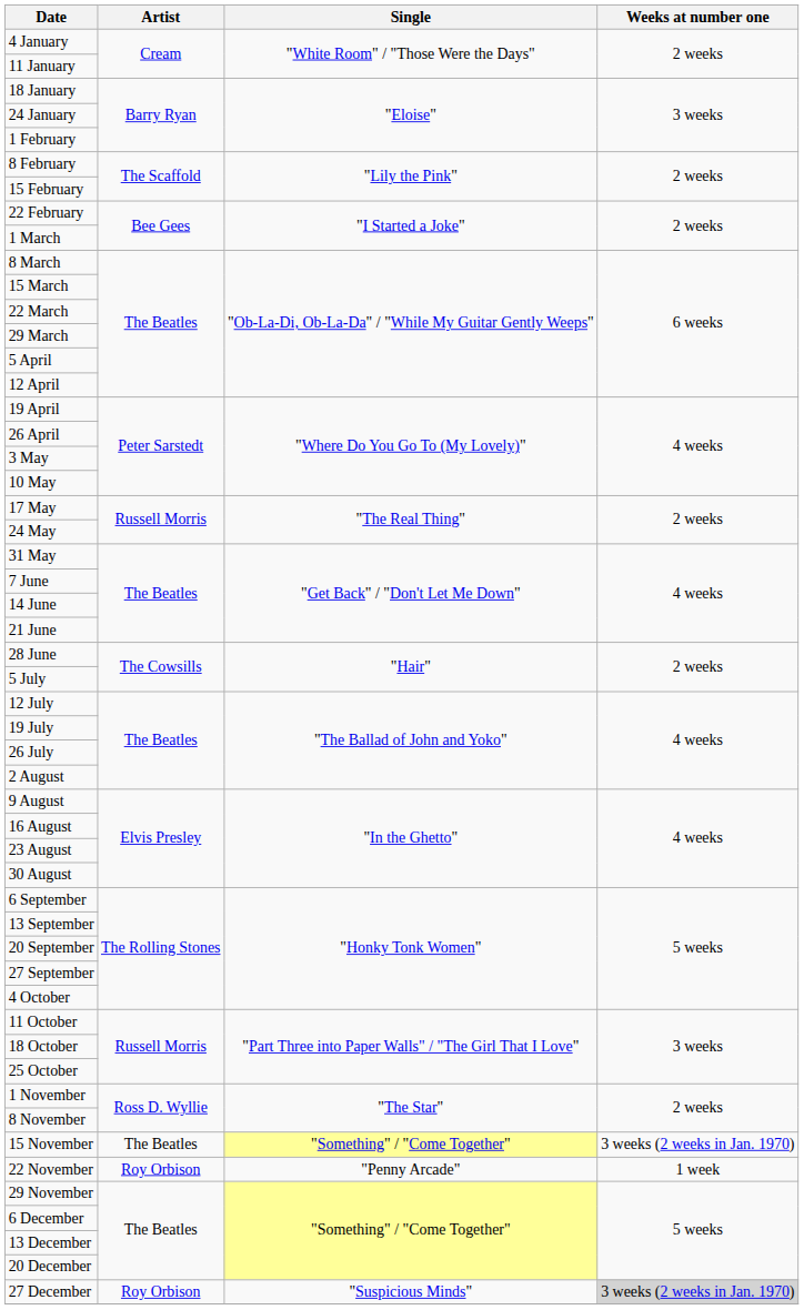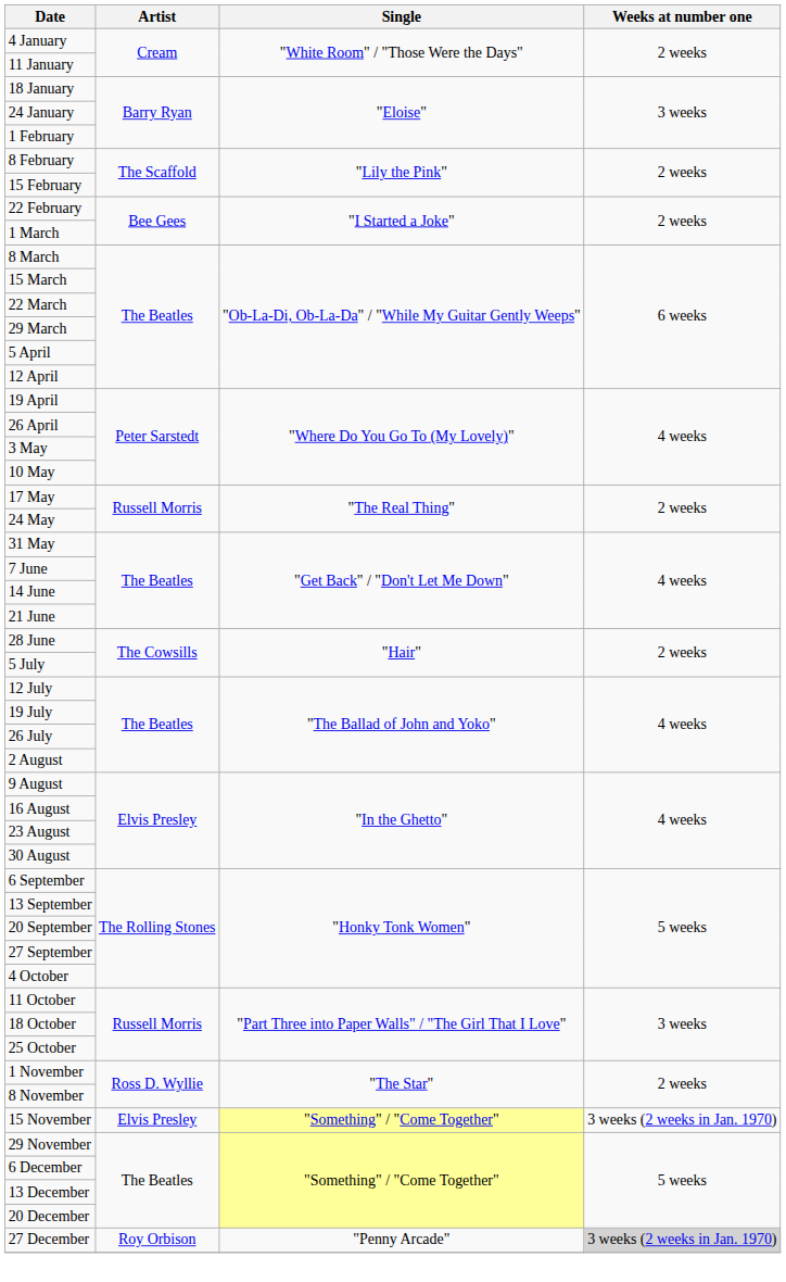 <table class="wikitable">
 <tr>
 <th>Date</th>
 <th>Artist</th>
 <th>Single</th>
 <th>Weeks at number one</th>
 </tr>
 <tr>
 <td>4 January</td>
 <td align="center" rowspan=2><a href='#'>Cream</a></td>
 <td align="center" rowspan=2>"<a href='#'>White Room</a>" / "Those Were the Days"</td>
 <td align="center" rowspan=2>2 weeks</td>
 </tr>
 <tr>
 <td>11 January</td>
 </tr>
 <tr>
 <td>18 January</td>
 <td align="center" rowspan=3><a href='#'>Barry Ryan</a></td>
 <td align="center" rowspan=3>"<a href='#'>Eloise</a>"</td>
 <td align="center" rowspan=3>3 weeks</td>
 </tr>
 <tr>
 <td>24 January</td>
 </tr>
 <tr>
 <td>1 February</td>
 </tr>
 <tr>
 <td>8 February</td>
 <td align="center" rowspan=2><a href='#'>The Scaffold</a></td>
 <td align="center" rowspan=2>"<a href='#'>Lily the Pink</a>"</td>
 <td align="center" rowspan=2>2 weeks</td>
 </tr>
 <tr>
 <td>15 February</td>
 </tr>
 <tr>
 <td>22 February</td>
 <td align="center" rowspan=2><a href='#'>Bee Gees</a></td>
 <td align="center" rowspan=2>"<a href='#'>I Started a Joke</a>"</td>
 <td align="center" rowspan=2>2 weeks</td>
 </tr>
 <tr>
 <td>1 March</td>
 </tr>
 <tr>
 <td>8 March</td>
 <td align="center" rowspan=6><a href='#'>The Beatles</a></td>
 <td align="center" rowspan=6>"<a href='#'>Ob-La-Di, Ob-La-Da</a>" / "<a href='#'>While My Guitar Gently Weeps</a>"</td>
 <td align="center" rowspan=6>6 weeks</td>
 </tr>
 <tr>
 <td>15 March</td>
 </tr>
 <tr>
 <td>22 March</td>
 </tr>
 <tr>
 <td>29 March</td>
 </tr>
 <tr>
 <td>5 April</td>
 </tr>
 <tr>
 <td>12 April</td>
 </tr>
 <tr>
 <td>19 April</td>
 <td align="center" rowspan=4><a href='#'>Peter Sarstedt</a></td>
 <td align="center" rowspan=4>"<a href='#'>Where Do You Go To (My Lovely)</a>"</td>
 <td align="center" rowspan=4>4 weeks</td>
 </tr>
 <tr>
 <td>26 April</td>
 </tr>
 <tr>
 <td>3 May</td>
 </tr>
 <tr>
 <td>10 May</td>
 </tr>
 <tr>
 <td>17 May</td>
 <td align="center" rowspan=2><a href='#'>Russell Morris</a></td>
 <td align="center" rowspan=2>"<a href='#'>The Real Thing</a>"</td>
 <td align="center" rowspan=2>2 weeks</td>
 </tr>
 <tr>
 <td>24 May</td>
 </tr>
 <tr>
 <td>31 May</td>
 <td align="center" rowspan=4><a href='#'>The Beatles</a></td>
 <td align="center" rowspan=4>"<a href='#'>Get Back</a>" / "<a href='#'>Don't Let Me Down</a>"</td>
 <td align="center" rowspan=4>4 weeks</td>
 </tr>
 <tr>
 <td>7 June</td>
 </tr>
 <tr>
 <td>14 June</td>
 </tr>
 <tr>
 <td>21 June</td>
 </tr>
 <tr>
 <td>28 June</td>
 <td align="center" rowspan=2><a href='#'>The Cowsills</a></td>
 <td align="center" rowspan=2>"<a href='#'>Hair</a>"</td>
 <td align="center" rowspan=2>2 weeks</td>
 </tr>
 <tr>
 <td>5 July</td>
 </tr>
 <tr>
 <td>12 July</td>
 <td align="center" rowspan=4><a href='#'>The Beatles</a></td>
 <td align="center" rowspan=4>"<a href='#'>The Ballad of John and Yoko</a>"</td>
 <td align="center" rowspan=4>4 weeks</td>
 </tr>
 <tr>
 <td>19 July</td>
 </tr>
 <tr>
 <td>26 July</td>
 </tr>
 <tr>
 <td>2 August</td>
 </tr>
 <tr>
 <td>9 August</td>
 <td align="center" rowspan=4><a href='#'>Elvis Presley</a></td>
 <td align="center" rowspan=4>"<a href='#'>In the Ghetto</a>"</td>
 <td align="center" rowspan=4>4 weeks</td>
 </tr>
 <tr>
 <td>16 August</td>
 </tr>
 <tr>
 <td>23 August</td>
 </tr>
 <tr>
 <td>30 August</td>
 </tr>
 <tr>
 <td>6 September</td>
 <td align="center" rowspan=5><a href='#'>The Rolling Stones</a></td>
 <td align="center" rowspan=5>"<a href='#'>Honky Tonk Women</a>"</td>
 <td align="center" rowspan=5>5 weeks</td>
 </tr>
 <tr>
 <td>13 September</td>
 </tr>
 <tr>
 <td>20 September</td>
 </tr>
 <tr>
 <td>27 September</td>
 </tr>
 <tr>
 <td>4 October</td>
 </tr>
 <tr>
 <td>11 October</td>
 <td align="center" rowspan=3><a href='#'>Russell Morris</a></td>
 <td align="center" rowspan=3>"<a href='#'>Part Three into Paper Walls" / "The Girl That I Love</a>"</td>
 <td align="center" rowspan=3>3 weeks</td>
 </tr>
 <tr>
 <td>18 October</td>
 </tr>
 <tr>
 <td>25 October</td>
 </tr>
 <tr>
 <td>1 November</td>
 <td align="center" rowspan=2><a href='#'>Ross D. Wyllie</a></td>
 <td align="center" rowspan=2>"<a href='#'>The Star</a>"</td>
 <td align="center" rowspan=2>2 weeks</td>
 </tr>
 <tr>
 <td>8 November</td>
 </tr>
 <tr>
 <td>15 November</td>
-<td align="center">The Beatles</td>
+<td align="center"><a href='#'>Elvis Presley</a></td>
 <td bgcolor=#FFFF99 align="center">"<a href='#'>Something</a>" / "<a href='#'>Come Together</a>"</td>
 <td align="center">3 weeks (<a href='#'>2 weeks in Jan. 1970</a>)</td>
-</tr>
-<tr>
-<td>22 November</td>
-<td align="center"><a href='#'>Roy Orbison</a></td>
-<td align="center">"Penny Arcade"</td>
-<td align="center">1 week</td>
 </tr>
 <tr>
 <td>29 November</td>
 <td align="center" rowspan=4>The Beatles</td>
 <td bgcolor=#FFFF99 align="center" rowspan=4>"Something" / "Come Together"</td>
 <td align="center" rowspan=4>5 weeks</td>
 </tr>
 <tr>
 <td>6 December</td>
 </tr>
 <tr>
 <td>13 December</td>
 </tr>
 <tr>
 <td>20 December</td>
 </tr>
 <tr>
 <td>27 December</td>
 <td align="center"><a href='#'>Roy Orbison</a></td>
-<td align="center">"<a href='#'>Suspicious Minds</a>"</td>
+<td align="center">"Penny Arcade"</td>
 <td align="center" style="background: lightgrey;">3 weeks (<a href='#'>2 weeks in Jan. 1970</a>)</td>
 </tr>
 <tr>
 </tr>
 </table>
